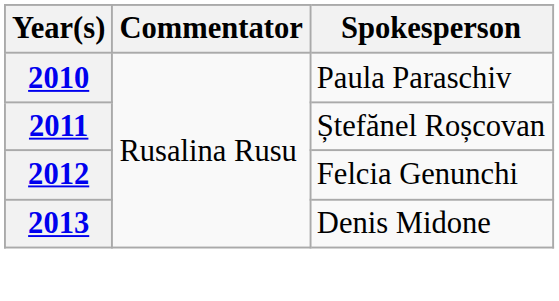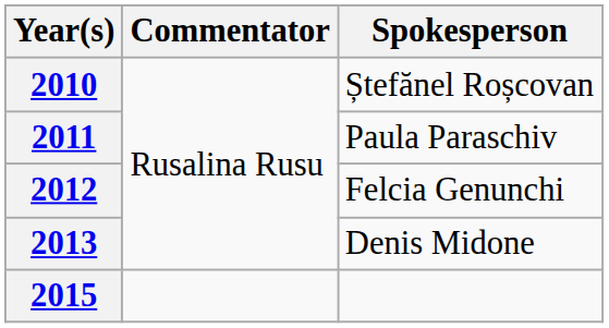 <table class="wikitable sortable plainrowheaders">
 <tr>
 <th scope="col">Year(s)</th>
 <th scope="col">Commentator</th>
 <th scope="col">Spokesperson</th>
 </tr>
 <tr>
 <th scope="row" style="text-align:center;"><a href='#'>2010</a></th>
 <td rowspan="4">Rusalina Rusu</td>
-<td>Paula Paraschiv</td>
+<td>Ștefănel Roșcovan</td>
 </tr>
 <tr>
 <th scope="row" style="text-align:center;"><a href='#'>2011</a></th>
-<td>Ștefănel Roșcovan</td>
+<td>Paula Paraschiv</td>
 </tr>
 <tr>
 <th scope="row" style="text-align:center;"><a href='#'>2012</a></th>
 <td>Felcia Genunchi</td>
 </tr>
 <tr>
 <th scope="row" style="text-align:center;"><a href='#'>2013</a></th>
 <td>Denis Midone</td>
 </tr>
+<tr>
+<th scope="row" style="text-align:center;"><a href='#'>2015</a></th>
+<td></td>
+<td></td>
+</tr>
 </table>
